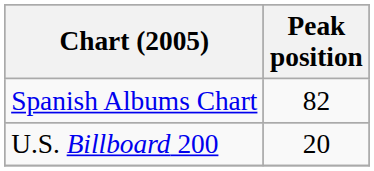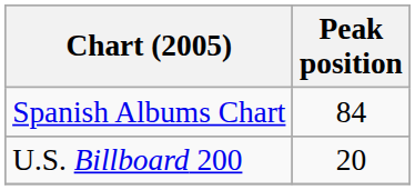 <table class="wikitable">
 <tr>
 <th>Chart (2005)</th>
 <th>Peak<br> position</th>
 </tr>
 <tr>
 <td align="left"><a href='#'>Spanish Albums Chart</a></td>
-<td align="center">82</td>
+<td align="center">84</td>
 </tr>
 <tr>
 <td align="left">U.S. <a href='#'><em>Billboard</em> 200</a></td>
 <td align="center">20</td>
 </tr>
 <tr>
 </tr>
 </table>
